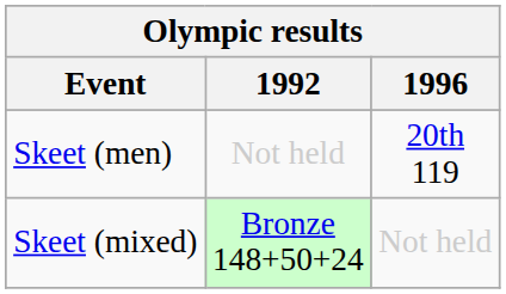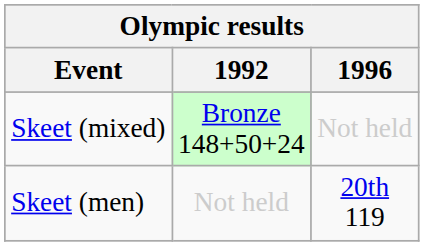 <table class="wikitable" style="text-align: center">
 <tr>
 <th colspan=3>Olympic results</th>
 </tr>
 <tr>
 <th>Event</th>
 <th>1992</th>
 <th>1996</th>
 </tr>
 <tr>
+<td align=left><a href='#'>Skeet</a> (mixed)</td>
+<td style="background: #ccffcc"> <a href='#'>Bronze</a><br>148+50+24</td>
+<td style="color: #cccccc">Not held</td>
+</tr>
+<tr>
 <td align=left><a href='#'>Skeet</a> (men)</td>
 <td style="color: #cccccc">Not held</td>
 <td><a href='#'>20th</a><br>119</td>
 </tr>
-<tr>
-<td align=left><a href='#'>Skeet</a> (mixed)</td>
-<td style="background: #ccffcc"> <a href='#'>Bronze</a><br>148+50+24</td>
-<td style="color: #cccccc">Not held</td>
-</tr>
 </table>
